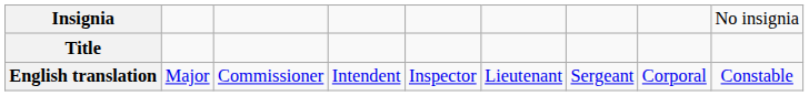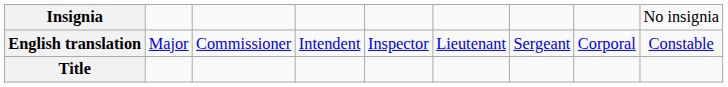 <table class="wikitable">
 <tr style="text-align:center">
 <th>Insignia</th>
 <td></td>
 <td></td>
 <td></td>
 <td></td>
 <td></td>
 <td></td>
 <td></td>
 <td>No insignia</td>
 </tr>
 <tr style="text-align:center">
+<th>English translation</th>
+<td><a href='#'>Major</a></td>
+<td><a href='#'>Commissioner</a></td>
+<td><a href='#'>Intendent</a></td>
+<td><a href='#'>Inspector</a></td>
+<td><a href='#'>Lieutenant</a></td>
+<td><a href='#'>Sergeant</a></td>
+<td><a href='#'>Corporal</a></td>
+<td><a href='#'>Constable</a></td>
+</tr>
+<tr style="text-align:center">
 <th>Title</th>
 <td></td>
 <td></td>
 <td></td>
 <td></td>
 <td></td>
 <td></td>
 <td></td>
 <td></td>
 </tr>
-<tr style="text-align:center">
-<th>English translation</th>
-<td><a href='#'>Major</a></td>
-<td><a href='#'>Commissioner</a></td>
-<td><a href='#'>Intendent</a></td>
-<td><a href='#'>Inspector</a></td>
-<td><a href='#'>Lieutenant</a></td>
-<td><a href='#'>Sergeant</a></td>
-<td><a href='#'>Corporal</a></td>
-<td><a href='#'>Constable</a></td>
-</tr>
 </table>
